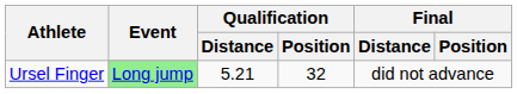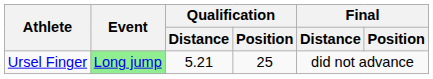 <table class=wikitable>
 <tr>
 <th rowspan="2">Athlete</th>
 <th rowspan="2">Event</th>
 <th colspan="2">Qualification</th>
 <th colspan="2">Final</th>
 </tr>
 <tr>
 <th>Distance</th>
 <th>Position</th>
 <th>Distance</th>
 <th>Position</th>
 </tr>
 <tr align=center>
 <td align=left><a href='#'>Ursel Finger</a></td>
 <td align=left style="background: lightgreen;"><a href='#'>Long jump</a></td>
 <td>5.21</td>
-<td>32</td>
+<td>25</td>
 <td colspan=2>did not advance</td>
 </tr>
 </table>
